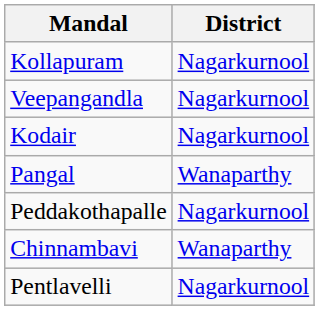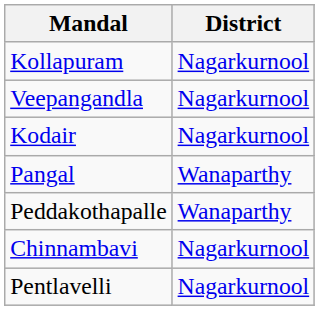 <table class="wikitable sortable static-row-numbers static-row-header-hash">
 <tr>
 <th>Mandal</th>
 <th>District</th>
 </tr>
 <tr>
 <td><a href='#'>Kollapuram</a></td>
 <td><a href='#'>Nagarkurnool</a></td>
 </tr>
 <tr>
 <td><a href='#'>Veepangandla</a></td>
 <td><a href='#'>Nagarkurnool</a></td>
 </tr>
 <tr>
 <td><a href='#'>Kodair</a></td>
 <td><a href='#'>Nagarkurnool</a></td>
 </tr>
 <tr>
 <td><a href='#'>Pangal</a></td>
 <td><a href='#'>Wanaparthy</a></td>
 </tr>
 <tr>
 <td>Peddakothapalle</td>
-<td><a href='#'>Nagarkurnool</a></td>
+<td><a href='#'>Wanaparthy</a></td>
 </tr>
 <tr>
 <td><a href='#'>Chinnambavi</a></td>
-<td><a href='#'>Wanaparthy</a></td>
+<td><a href='#'>Nagarkurnool</a></td>
 </tr>
 <tr>
 <td>Pentlavelli</td>
 <td><a href='#'>Nagarkurnool</a></td>
 </tr>
 </table>
